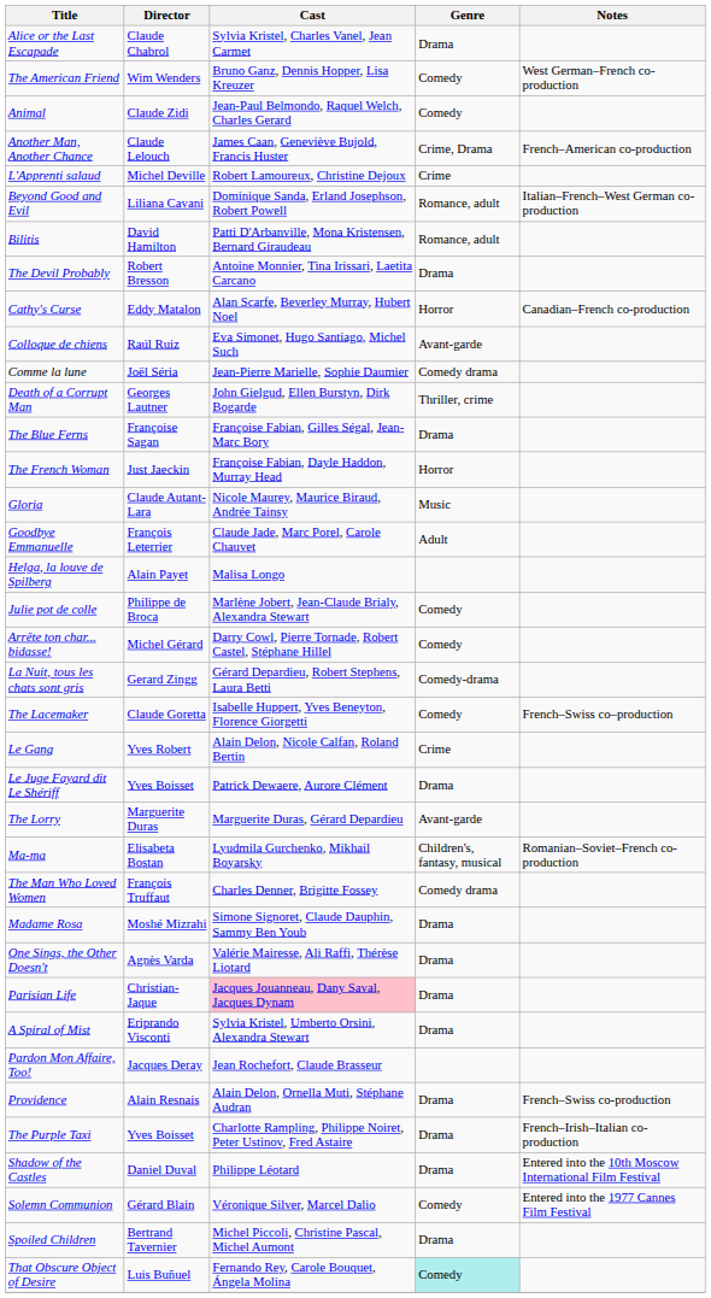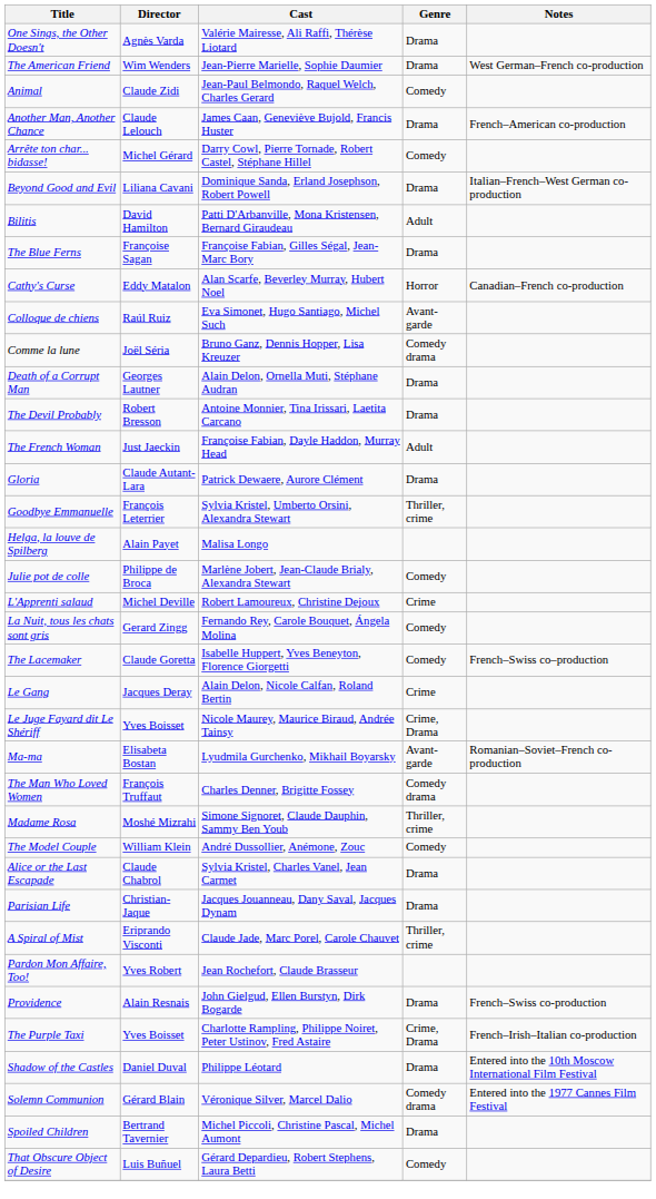 <table class="wikitable">
 <tr>
 <th>Title</th>
 <th>Director</th>
 <th>Cast</th>
 <th>Genre</th>
 <th>Notes</th>
 </tr>
 <tr>
-<td><em><a href='#'>Alice or the Last Escapade</a></em></td>
-<td><a href='#'>Claude Chabrol</a></td>
-<td><a href='#'>Sylvia Kristel</a>, <a href='#'>Charles Vanel</a>, <a href='#'>Jean Carmet</a></td>
+<td><em><a href='#'>One Sings, the Other Doesn't</a></em></td>
+<td><a href='#'>Agnès Varda</a></td>
+<td><a href='#'>Valérie Mairesse</a>, <a href='#'>Ali Raffi</a>, <a href='#'>Thérèse Liotard</a></td>
 <td>Drama</td>
 <td></td>
 </tr>
 <tr>
 <td><em><a href='#'>The American Friend</a></em></td>
 <td><a href='#'>Wim Wenders</a></td>
-<td><a href='#'>Bruno Ganz</a>, <a href='#'>Dennis Hopper</a>, <a href='#'>Lisa Kreuzer</a></td>
-<td>Comedy</td>
+<td><a href='#'>Jean-Pierre Marielle</a>, <a href='#'>Sophie Daumier</a></td>
+<td>Drama</td>
 <td>West German–French co-production</td>
 </tr>
 <tr>
 <td><em><a href='#'>Animal</a></em></td>
 <td><a href='#'>Claude Zidi</a></td>
 <td><a href='#'>Jean-Paul Belmondo</a>, <a href='#'>Raquel Welch</a>, <a href='#'>Charles Gerard</a></td>
 <td>Comedy</td>
 <td></td>
 </tr>
 <tr>
 <td><em><a href='#'>Another Man, Another Chance</a></em></td>
 <td><a href='#'>Claude Lelouch</a></td>
 <td><a href='#'>James Caan</a>, <a href='#'>Geneviève Bujold</a>, <a href='#'>Francis Huster</a></td>
-<td>Crime, Drama</td>
+<td>Drama</td>
 <td>French–American co-production</td>
 </tr>
 <tr>
-<td><em><a href='#'>L'Apprenti salaud</a></em></td>
-<td><a href='#'>Michel Deville</a></td>
-<td><a href='#'>Robert Lamoureux</a>, <a href='#'>Christine Dejoux</a></td>
-<td>Crime</td>
+<td><em><a href='#'>Arrête ton char... bidasse!</a></em></td>
+<td><a href='#'>Michel Gérard</a></td>
+<td><a href='#'>Darry Cowl</a>, <a href='#'>Pierre Tornade</a>, <a href='#'>Robert Castel</a>, <a href='#'>Stéphane Hillel</a></td>
+<td>Comedy</td>
 <td></td>
 </tr>
 <tr>
 <td><em><a href='#'>Beyond Good and Evil</a></em></td>
 <td><a href='#'>Liliana Cavani</a></td>
 <td><a href='#'>Dominique Sanda</a>, <a href='#'>Erland Josephson</a>, <a href='#'>Robert Powell</a></td>
-<td>Romance, adult</td>
+<td>Drama</td>
 <td>Italian–French–West German co-production</td>
 </tr>
 <tr>
 <td><em><a href='#'>Bilitis</a></em></td>
 <td><a href='#'>David Hamilton</a></td>
 <td><a href='#'>Patti D'Arbanville</a>, <a href='#'>Mona Kristensen</a>, <a href='#'>Bernard Giraudeau</a></td>
-<td>Romance, adult</td>
+<td>Adult</td>
 <td></td>
 </tr>
 <tr>
-<td><em><a href='#'>The Devil Probably</a></em></td>
-<td><a href='#'>Robert Bresson</a></td>
-<td><a href='#'>Antoine Monnier</a>, <a href='#'>Tina Irissari</a>, <a href='#'>Laetita Carcano</a></td>
+<td><em><a href='#'>The Blue Ferns</a></em></td>
+<td><a href='#'>Françoise Sagan</a></td>
+<td><a href='#'>Françoise Fabian</a>, <a href='#'>Gilles Ségal</a>, <a href='#'>Jean-Marc Bory</a></td>
 <td>Drama</td>
 <td></td>
 </tr>
 <tr>
 <td><em><a href='#'>Cathy's Curse</a></em></td>
 <td><a href='#'>Eddy Matalon</a></td>
 <td><a href='#'>Alan Scarfe</a>, <a href='#'>Beverley Murray</a>, <a href='#'>Hubert Noel</a></td>
 <td>Horror</td>
 <td>Canadian–French co-production</td>
 </tr>
 <tr>
 <td><em><a href='#'>Colloque de chiens</a></em></td>
 <td><a href='#'>Raúl Ruiz</a></td>
 <td><a href='#'>Eva Simonet</a>, <a href='#'>Hugo Santiago</a>, <a href='#'>Michel Such</a></td>
 <td>Avant-garde</td>
 <td></td>
 </tr>
 <tr>
 <td><em>Comme la lune</em></td>
 <td><a href='#'>Joël Séria</a></td>
-<td><a href='#'>Jean-Pierre Marielle</a>, <a href='#'>Sophie Daumier</a></td>
+<td><a href='#'>Bruno Ganz</a>, <a href='#'>Dennis Hopper</a>, <a href='#'>Lisa Kreuzer</a></td>
 <td>Comedy drama</td>
 <td></td>
 </tr>
 <tr>
 <td><em><a href='#'>Death of a Corrupt Man</a></em></td>
 <td><a href='#'>Georges Lautner</a></td>
-<td><a href='#'>John Gielgud</a>, <a href='#'>Ellen Burstyn</a>, <a href='#'>Dirk Bogarde</a></td>
-<td>Thriller, crime</td>
+<td><a href='#'>Alain Delon</a>, <a href='#'>Ornella Muti</a>, <a href='#'>Stéphane Audran</a></td>
+<td>Drama</td>
 <td></td>
 </tr>
 <tr>
-<td><em><a href='#'>The Blue Ferns</a></em></td>
-<td><a href='#'>Françoise Sagan</a></td>
-<td><a href='#'>Françoise Fabian</a>, <a href='#'>Gilles Ségal</a>, <a href='#'>Jean-Marc Bory</a></td>
+<td><em><a href='#'>The Devil Probably</a></em></td>
+<td><a href='#'>Robert Bresson</a></td>
+<td><a href='#'>Antoine Monnier</a>, <a href='#'>Tina Irissari</a>, <a href='#'>Laetita Carcano</a></td>
 <td>Drama</td>
 <td></td>
 </tr>
 <tr>
 <td><em><a href='#'>The French Woman</a></em></td>
 <td><a href='#'>Just Jaeckin</a></td>
 <td><a href='#'>Françoise Fabian</a>, <a href='#'>Dayle Haddon</a>, <a href='#'>Murray Head</a></td>
-<td>Horror</td>
+<td>Adult</td>
 <td></td>
 </tr>
 <tr>
 <td><em><a href='#'>Gloria</a></em></td>
 <td><a href='#'>Claude Autant-Lara</a></td>
-<td><a href='#'>Nicole Maurey</a>, <a href='#'>Maurice Biraud</a>, <a href='#'>Andrée Tainsy</a></td>
-<td>Music</td>
+<td><a href='#'>Patrick Dewaere</a>, <a href='#'>Aurore Clément</a></td>
+<td>Drama</td>
 <td></td>
 </tr>
 <tr>
 <td><em><a href='#'>Goodbye Emmanuelle</a></em></td>
 <td><a href='#'>François Leterrier</a></td>
-<td><a href='#'>Claude Jade</a>, <a href='#'>Marc Porel</a>, <a href='#'>Carole Chauvet</a></td>
-<td>Adult</td>
+<td><a href='#'>Sylvia Kristel</a>, <a href='#'>Umberto Orsini</a>, <a href='#'>Alexandra Stewart</a></td>
+<td>Thriller, crime</td>
 <td></td>
 </tr>
 <tr>
 <td><em><a href='#'>Helga, la louve de Spilberg</a></em></td>
 <td><a href='#'>Alain Payet</a></td>
 <td><a href='#'>Malisa Longo</a></td>
 <td></td>
 <td></td>
 </tr>
 <tr>
 <td><em><a href='#'>Julie pot de colle</a></em></td>
 <td><a href='#'>Philippe de Broca</a></td>
 <td><a href='#'>Marlène Jobert</a>, <a href='#'>Jean-Claude Brialy</a>, <a href='#'>Alexandra Stewart</a></td>
 <td>Comedy</td>
 <td></td>
 </tr>
 <tr>
-<td><em><a href='#'>Arrête ton char... bidasse!</a></em></td>
-<td><a href='#'>Michel Gérard</a></td>
-<td><a href='#'>Darry Cowl</a>, <a href='#'>Pierre Tornade</a>, <a href='#'>Robert Castel</a>, <a href='#'>Stéphane Hillel</a></td>
-<td>Comedy</td>
+<td><em><a href='#'>L'Apprenti salaud</a></em></td>
+<td><a href='#'>Michel Deville</a></td>
+<td><a href='#'>Robert Lamoureux</a>, <a href='#'>Christine Dejoux</a></td>
+<td>Crime</td>
 <td></td>
 </tr>
 <tr>
 <td><em><a href='#'>La Nuit, tous les chats sont gris</a></em></td>
 <td><a href='#'>Gerard Zingg</a></td>
-<td><a href='#'>Gérard Depardieu</a>, <a href='#'>Robert Stephens</a>, <a href='#'>Laura Betti</a></td>
-<td>Comedy-drama</td>
+<td><a href='#'>Fernando Rey</a>, <a href='#'>Carole Bouquet</a>, <a href='#'>Ángela Molina</a></td>
+<td>Comedy</td>
 <td></td>
 </tr>
 <tr>
 <td><em><a href='#'>The Lacemaker</a></em></td>
 <td><a href='#'>Claude Goretta</a></td>
 <td><a href='#'>Isabelle Huppert</a>, <a href='#'>Yves Beneyton</a>, <a href='#'>Florence Giorgetti</a></td>
 <td>Comedy</td>
 <td>French–Swiss co–production</td>
 </tr>
 <tr>
 <td><em><a href='#'>Le Gang</a></em></td>
-<td><a href='#'>Yves Robert</a></td>
+<td><a href='#'>Jacques Deray</a></td>
 <td><a href='#'>Alain Delon</a>, <a href='#'>Nicole Calfan</a>, <a href='#'>Roland Bertin</a></td>
 <td>Crime</td>
 <td></td>
 </tr>
 <tr>
 <td><em><a href='#'>Le Juge Fayard dit Le Shériff</a></em></td>
 <td><a href='#'>Yves Boisset</a></td>
-<td><a href='#'>Patrick Dewaere</a>, <a href='#'>Aurore Clément</a></td>
-<td>Drama</td>
-<td></td>
-</tr>
-<tr>
-<td><em><a href='#'>The Lorry</a></em></td>
-<td><a href='#'>Marguerite Duras</a></td>
-<td><a href='#'>Marguerite Duras</a>, <a href='#'>Gérard Depardieu</a></td>
-<td>Avant-garde</td>
+<td><a href='#'>Nicole Maurey</a>, <a href='#'>Maurice Biraud</a>, <a href='#'>Andrée Tainsy</a></td>
+<td>Crime, Drama</td>
 <td></td>
 </tr>
 <tr>
 <td><em><a href='#'>Ma-ma</a></em></td>
 <td><a href='#'>Elisabeta Bostan</a></td>
 <td><a href='#'>Lyudmila Gurchenko</a>, <a href='#'>Mikhail Boyarsky</a></td>
-<td>Children's, fantasy, musical</td>
+<td>Avant-garde</td>
 <td>Romanian–Soviet–French co-production</td>
 </tr>
 <tr>
 <td><em><a href='#'>The Man Who Loved Women</a></em></td>
 <td><a href='#'>François Truffaut</a></td>
 <td><a href='#'>Charles Denner</a>, <a href='#'>Brigitte Fossey</a></td>
 <td>Comedy drama</td>
 <td></td>
 </tr>
 <tr>
 <td><em><a href='#'>Madame Rosa</a></em></td>
 <td><a href='#'>Moshé Mizrahi</a></td>
 <td><a href='#'>Simone Signoret</a>, <a href='#'>Claude Dauphin</a>, <a href='#'>Sammy Ben Youb</a></td>
-<td>Drama</td>
+<td>Thriller, crime</td>
 <td></td>
 </tr>
 <tr>
-<td><em><a href='#'>One Sings, the Other Doesn't</a></em></td>
-<td><a href='#'>Agnès Varda</a></td>
-<td><a href='#'>Valérie Mairesse</a>, <a href='#'>Ali Raffi</a>, <a href='#'>Thérèse Liotard</a></td>
+<td><em><a href='#'>The Model Couple</a></em></td>
+<td><a href='#'>William Klein</a></td>
+<td><a href='#'>André Dussollier</a>, <a href='#'>Anémone</a>, <a href='#'>Zouc</a></td>
+<td>Comedy</td>
+<td></td>
+</tr>
+<tr>
+<td><em><a href='#'>Alice or the Last Escapade</a></em></td>
+<td><a href='#'>Claude Chabrol</a></td>
+<td><a href='#'>Sylvia Kristel</a>, <a href='#'>Charles Vanel</a>, <a href='#'>Jean Carmet</a></td>
 <td>Drama</td>
 <td></td>
 </tr>
 <tr>
 <td><em><a href='#'>Parisian Life</a></em></td>
 <td><a href='#'>Christian-Jaque</a></td>
-<td style="background: pink;"><a href='#'>Jacques Jouanneau</a>, <a href='#'>Dany Saval</a>, <a href='#'>Jacques Dynam</a></td>
+<td><a href='#'>Jacques Jouanneau</a>, <a href='#'>Dany Saval</a>, <a href='#'>Jacques Dynam</a></td>
 <td>Drama</td>
 <td></td>
 </tr>
 <tr>
 <td><em><a href='#'>A Spiral of Mist</a></em></td>
 <td><a href='#'>Eriprando Visconti</a></td>
-<td><a href='#'>Sylvia Kristel</a>, <a href='#'>Umberto Orsini</a>, <a href='#'>Alexandra Stewart</a></td>
-<td>Drama</td>
+<td><a href='#'>Claude Jade</a>, <a href='#'>Marc Porel</a>, <a href='#'>Carole Chauvet</a></td>
+<td>Thriller, crime</td>
 <td></td>
 </tr>
 <tr>
 <td><em><a href='#'>Pardon Mon Affaire, Too!</a></em></td>
-<td><a href='#'>Jacques Deray</a></td>
+<td><a href='#'>Yves Robert</a></td>
 <td><a href='#'>Jean Rochefort</a>, <a href='#'>Claude Brasseur</a></td>
 <td></td>
 <td></td>
 </tr>
 <tr>
 <td><em><a href='#'>Providence</a></em></td>
 <td><a href='#'>Alain Resnais</a></td>
-<td><a href='#'>Alain Delon</a>, <a href='#'>Ornella Muti</a>, <a href='#'>Stéphane Audran</a></td>
+<td><a href='#'>John Gielgud</a>, <a href='#'>Ellen Burstyn</a>, <a href='#'>Dirk Bogarde</a></td>
 <td>Drama</td>
 <td>French–Swiss co-production</td>
 </tr>
 <tr>
 <td><em><a href='#'>The Purple Taxi</a></em></td>
 <td><a href='#'>Yves Boisset</a></td>
 <td><a href='#'>Charlotte Rampling</a>, <a href='#'>Philippe Noiret</a>, <a href='#'>Peter Ustinov</a>, <a href='#'>Fred Astaire</a></td>
-<td>Drama</td>
+<td>Crime, Drama</td>
 <td>French–Irish–Italian co-production</td>
 </tr>
 <tr>
 <td><em><a href='#'>Shadow of the Castles</a></em></td>
 <td><a href='#'>Daniel Duval</a></td>
 <td><a href='#'>Philippe Léotard</a></td>
 <td>Drama</td>
 <td>Entered into the <a href='#'>10th Moscow International Film Festival</a></td>
 </tr>
 <tr>
 <td><em><a href='#'>Solemn Communion</a></em></td>
 <td><a href='#'>Gérard Blain</a></td>
 <td><a href='#'>Véronique Silver</a>, <a href='#'>Marcel Dalio</a></td>
-<td>Comedy</td>
+<td>Comedy drama</td>
 <td>Entered into the <a href='#'>1977 Cannes Film Festival</a></td>
 </tr>
 <tr>
 <td><em><a href='#'>Spoiled Children</a></em></td>
 <td><a href='#'>Bertrand Tavernier</a></td>
 <td><a href='#'>Michel Piccoli</a>, <a href='#'>Christine Pascal</a>, <a href='#'>Michel Aumont</a></td>
 <td>Drama</td>
 <td></td>
 </tr>
 <tr>
 <td><em><a href='#'>That Obscure Object of Desire</a></em></td>
 <td><a href='#'>Luis Buñuel</a></td>
-<td><a href='#'>Fernando Rey</a>, <a href='#'>Carole Bouquet</a>, <a href='#'>Ángela Molina</a></td>
-<td style="background: paleturquoise;">Comedy</td>
+<td><a href='#'>Gérard Depardieu</a>, <a href='#'>Robert Stephens</a>, <a href='#'>Laura Betti</a></td>
+<td>Comedy</td>
 <td></td>
 </tr>
 <tr>
 </tr>
 </table>
